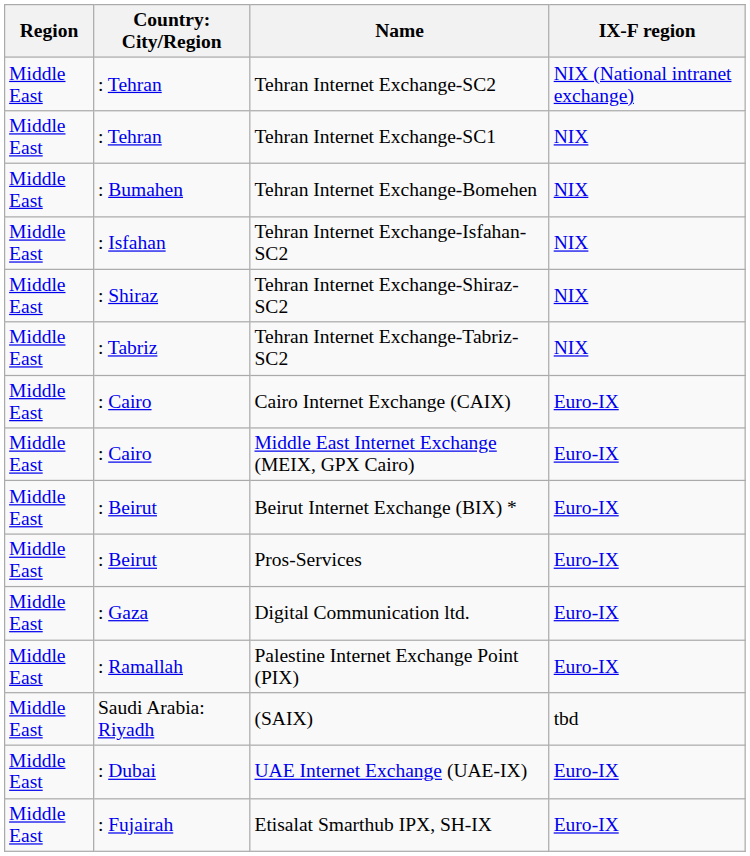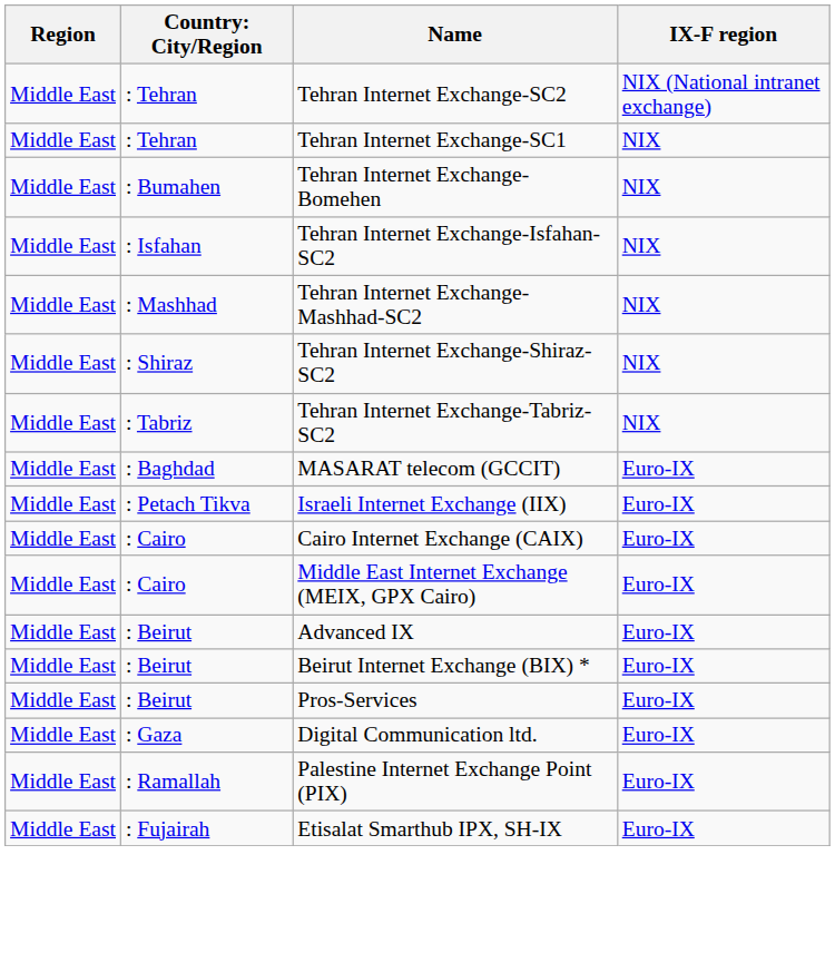 <table class="sortable wikitable">
 <tr>
 <th>Region</th>
 <th>Country: City/Region</th>
 <th>Name</th>
 <th>IX-F region</th>
 </tr>
 <tr>
 <td><a href='#'>Middle East</a></td>
 <td>: <a href='#'>Tehran</a></td>
 <td>Tehran Internet Exchange-SC2</td>
 <td><a href='#'>NIX (National intranet exchange)</a></td>
 </tr>
 <tr>
 <td><a href='#'>Middle East</a></td>
 <td>: <a href='#'>Tehran</a></td>
 <td>Tehran Internet Exchange-SC1</td>
 <td><a href='#'>NIX</a></td>
 </tr>
 <tr>
 <td><a href='#'>Middle East</a></td>
 <td>: <a href='#'>Bumahen</a></td>
 <td>Tehran Internet Exchange-Bomehen</td>
 <td><a href='#'>NIX</a></td>
 </tr>
 <tr>
 <td><a href='#'>Middle East</a></td>
 <td>: <a href='#'>Isfahan</a></td>
 <td>Tehran Internet Exchange-Isfahan-SC2</td>
 <td><a href='#'>NIX</a></td>
 </tr>
 <tr>
 <td><a href='#'>Middle East</a></td>
+<td>: <a href='#'>Mashhad</a></td>
+<td>Tehran Internet Exchange-Mashhad-SC2</td>
+<td><a href='#'>NIX</a></td>
+</tr>
+<tr>
+<td><a href='#'>Middle East</a></td>
 <td>: <a href='#'>Shiraz</a></td>
 <td>Tehran Internet Exchange-Shiraz-SC2</td>
 <td><a href='#'>NIX</a></td>
 </tr>
 <tr>
 <td><a href='#'>Middle East</a></td>
 <td>: <a href='#'>Tabriz</a></td>
 <td>Tehran Internet Exchange-Tabriz-SC2</td>
 <td><a href='#'>NIX</a></td>
 </tr>
 <tr>
+<td><a href='#'>Middle&nbsp;East</a></td>
+<td>: <a href='#'>Baghdad</a></td>
+<td>MASARAT telecom (GCCIT)</td>
+<td><a href='#'>Euro-IX</a></td>
+</tr>
+<tr>
+<td><a href='#'>Middle East</a></td>
+<td>: <a href='#'>Petach Tikva</a></td>
+<td><a href='#'>Israeli Internet Exchange</a> (IIX)</td>
+<td><a href='#'>Euro-IX</a></td>
+</tr>
+<tr>
 <td><a href='#'>Middle East</a></td>
 <td>: <a href='#'>Cairo</a></td>
 <td>Cairo Internet Exchange (CAIX)</td>
 <td><a href='#'>Euro-IX</a></td>
 </tr>
 <tr>
 <td><a href='#'>Middle East</a></td>
 <td>: <a href='#'>Cairo</a></td>
 <td><a href='#'>Middle East Internet Exchange</a> (MEIX, GPX Cairo)</td>
+<td><a href='#'>Euro-IX</a></td>
+</tr>
+<tr>
+<td><a href='#'>Middle East</a></td>
+<td>: <a href='#'>Beirut</a></td>
+<td>Advanced IX</td>
 <td><a href='#'>Euro-IX</a></td>
 </tr>
 <tr>
 <td><a href='#'>Middle East</a></td>
 <td>: <a href='#'>Beirut</a></td>
 <td>Beirut Internet Exchange (BIX) *</td>
 <td><a href='#'>Euro-IX</a></td>
 </tr>
 <tr>
 <td><a href='#'>Middle East</a></td>
 <td>: <a href='#'>Beirut</a></td>
 <td>Pros-Services</td>
 <td><a href='#'>Euro-IX</a></td>
 </tr>
 <tr>
 <td><a href='#'>Middle East</a></td>
 <td>: <a href='#'>Gaza</a></td>
 <td>Digital Communication ltd.</td>
 <td><a href='#'>Euro-IX</a></td>
 </tr>
 <tr>
 <td><a href='#'>Middle East</a></td>
 <td>: <a href='#'>Ramallah</a></td>
 <td>Palestine Internet Exchange Point (PIX)</td>
 <td><a href='#'>Euro-IX</a></td>
 </tr>
 <tr>
 <td><a href='#'>Middle East</a></td>
-<td> Saudi Arabia: <a href='#'>Riyadh</a></td>
-<td>(SAIX)</td>
-<td>tbd</td>
-</tr>
-<tr>
-<td><a href='#'>Middle East</a></td>
-<td>: <a href='#'>Dubai</a></td>
-<td><a href='#'>UAE Internet Exchange</a> (UAE-IX)</td>
-<td><a href='#'>Euro-IX</a></td>
-</tr>
-<tr>
-<td><a href='#'>Middle East</a></td>
 <td>: <a href='#'>Fujairah</a></td>
 <td>Etisalat Smarthub IPX, SH-IX</td>
 <td><a href='#'>Euro-IX</a></td>
 </tr>
 </table>
